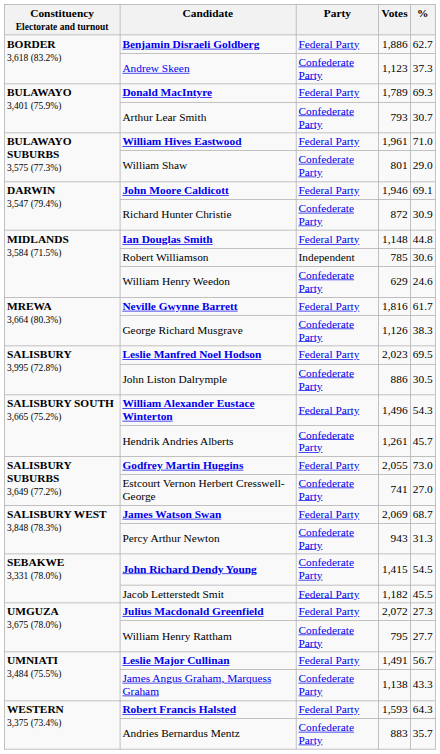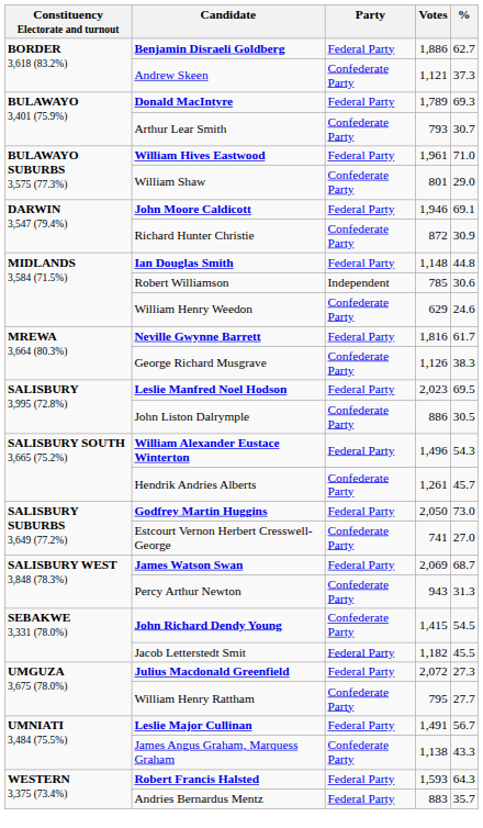 <table class="wikitable">
 <tr>
 <th align="left">Constituency<br><small>Electorate and turnout</small></th>
 <th align="center" valign="top">Candidate</th>
 <th align="center" valign="top">Party</th>
 <th align="center" valign="top">Votes</th>
 <th align="center" valign="top">%</th>
 </tr>
 <tr>
 <td valign="top" rowspan=2><strong>BORDER</strong><br><small>3,618 (83.2%)</small></td>
 <td align="left"><strong><a href='#'>Benjamin Disraeli Goldberg</a></strong></td>
 <td align="left"><a href='#'>Federal Party</a></td>
 <td align="right">1,886</td>
 <td align="right">62.7</td>
 </tr>
 <tr>
 <td align="left"><a href='#'>Andrew Skeen</a></td>
 <td align="left"><a href='#'>Confederate Party</a></td>
-<td align="right">1,123</td>
+<td align="right">1,121</td>
 <td align="right">37.3</td>
 </tr>
 <tr>
 <td valign="top" rowspan=2><strong>BULAWAYO</strong><br><small>3,401 (75.9%)</small></td>
 <td align="left"><a href='#'><strong>Donald MacIntyre</strong></a></td>
 <td align="left"><a href='#'>Federal Party</a></td>
 <td align="right">1,789</td>
 <td align="right">69.3</td>
 </tr>
 <tr>
 <td align="left">Arthur Lear Smith</td>
 <td align="left"><a href='#'>Confederate Party</a></td>
 <td align="right">793</td>
 <td align="right">30.7</td>
 </tr>
 <tr>
 <td valign="top" rowspan=2><strong>BULAWAYO SUBURBS</strong><br><small>3,575 (77.3%)</small></td>
 <td align="left"><strong><a href='#'>William Hives Eastwood</a></strong></td>
 <td align="left"><a href='#'>Federal Party</a></td>
 <td align="right">1,961</td>
 <td align="right">71.0</td>
 </tr>
 <tr>
 <td align="left">William Shaw</td>
 <td align="left"><a href='#'>Confederate Party</a></td>
 <td align="right">801</td>
 <td align="right">29.0</td>
 </tr>
 <tr>
 <td valign="top" rowspan=2><strong>DARWIN</strong><br><small>3,547 (79.4%)</small></td>
 <td align="left"><strong><a href='#'>John Moore Caldicott</a></strong></td>
 <td align="left"><a href='#'>Federal Party</a></td>
 <td align="right">1,946</td>
 <td align="right">69.1</td>
 </tr>
 <tr>
 <td align="left">Richard Hunter Christie</td>
 <td align="left"><a href='#'>Confederate Party</a></td>
 <td align="right">872</td>
 <td align="right">30.9</td>
 </tr>
 <tr>
 <td valign="top" rowspan=3><strong>MIDLANDS</strong><br><small>3,584 (71.5%)</small></td>
 <td align="left"><strong><a href='#'>Ian Douglas Smith</a></strong></td>
 <td align="left"><a href='#'>Federal Party</a></td>
 <td align="right">1,148</td>
 <td align="right">44.8</td>
 </tr>
 <tr>
 <td align="left">Robert Williamson</td>
 <td align="left">Independent</td>
 <td align="right">785</td>
 <td align="right">30.6</td>
 </tr>
 <tr>
 <td align="left">William Henry Weedon</td>
 <td align="left"><a href='#'>Confederate Party</a></td>
 <td align="right">629</td>
 <td align="right">24.6</td>
 </tr>
 <tr>
 <td valign="top" rowspan=2><strong>MREWA</strong><br><small>3,664 (80.3%)</small></td>
 <td align="left"><strong><a href='#'>Neville Gwynne Barrett</a></strong></td>
 <td align="left"><a href='#'>Federal Party</a></td>
 <td align="right">1,816</td>
 <td align="right">61.7</td>
 </tr>
 <tr>
 <td align="left">George Richard Musgrave</td>
 <td align="left"><a href='#'>Confederate Party</a></td>
 <td align="right">1,126</td>
 <td align="right">38.3</td>
 </tr>
 <tr>
 <td valign="top" rowspan=2><strong>SALISBURY</strong><br><small>3,995 (72.8%)</small></td>
 <td align="left"><strong><a href='#'>Leslie Manfred Noel Hodson</a></strong></td>
 <td align="left"><a href='#'>Federal Party</a></td>
 <td align="right">2,023</td>
 <td align="right">69.5</td>
 </tr>
 <tr>
 <td align="left">John Liston Dalrymple</td>
 <td align="left"><a href='#'>Confederate Party</a></td>
 <td align="right">886</td>
 <td align="right">30.5</td>
 </tr>
 <tr>
 <td valign="top" rowspan=2><strong>SALISBURY SOUTH</strong><br><small>3,665 (75.2%)</small></td>
 <td align="left"><strong><a href='#'>William Alexander Eustace Winterton</a></strong></td>
 <td align="left"><a href='#'>Federal Party</a></td>
 <td align="right">1,496</td>
 <td align="right">54.3</td>
 </tr>
 <tr>
 <td align="left">Hendrik Andries Alberts</td>
 <td align="left"><a href='#'>Confederate Party</a></td>
 <td align="right">1,261</td>
 <td align="right">45.7</td>
 </tr>
 <tr>
 <td valign="top" rowspan=2><strong>SALISBURY SUBURBS</strong><br><small>3,649 (77.2%)</small></td>
 <td align="left"><strong><a href='#'>Godfrey Martin Huggins</a></strong></td>
 <td align="left"><a href='#'>Federal Party</a></td>
-<td align="right">2,055</td>
+<td align="right">2,050</td>
 <td align="right">73.0</td>
 </tr>
 <tr>
 <td align="left">Estcourt Vernon Herbert Cresswell-George</td>
 <td align="left"><a href='#'>Confederate Party</a></td>
 <td align="right">741</td>
 <td align="right">27.0</td>
 </tr>
 <tr>
 <td valign="top" rowspan=2><strong>SALISBURY WEST</strong><br><small>3,848 (78.3%)</small></td>
 <td align="left"><strong><a href='#'>James Watson Swan</a></strong></td>
 <td align="left"><a href='#'>Federal Party</a></td>
 <td align="right">2,069</td>
 <td align="right">68.7</td>
 </tr>
 <tr>
 <td align="left">Percy Arthur Newton</td>
 <td align="left"><a href='#'>Confederate Party</a></td>
 <td align="right">943</td>
 <td align="right">31.3</td>
 </tr>
 <tr>
 <td valign="top" rowspan=2><strong>SEBAKWE</strong><br><small>3,331 (78.0%)</small></td>
 <td align="left"><strong><a href='#'>John Richard Dendy Young</a></strong></td>
 <td align="left"><a href='#'>Confederate Party</a></td>
 <td align="right">1,415</td>
 <td align="right">54.5</td>
 </tr>
 <tr>
 <td align="left">Jacob Letterstedt Smit</td>
 <td align="left"><a href='#'>Federal Party</a></td>
 <td align="right">1,182</td>
 <td align="right">45.5</td>
 </tr>
 <tr>
 <td valign="top" rowspan=2><strong>UMGUZA</strong><br><small>3,675 (78.0%)</small></td>
 <td align="left"><strong><a href='#'>Julius Macdonald Greenfield</a></strong></td>
 <td align="left"><a href='#'>Federal Party</a></td>
 <td align="right">2,072</td>
 <td align="right">27.3</td>
 </tr>
 <tr>
 <td align="left">William Henry Rattham</td>
 <td align="left"><a href='#'>Confederate Party</a></td>
 <td align="right">795</td>
 <td align="right">27.7</td>
 </tr>
 <tr>
 <td valign="top" rowspan=2><strong>UMNIATI</strong><br><small>3,484 (75.5%)</small></td>
 <td align="left"><strong><a href='#'>Leslie Major Cullinan</a></strong></td>
 <td align="left"><a href='#'>Federal Party</a></td>
 <td align="right">1,491</td>
 <td align="right">56.7</td>
 </tr>
 <tr>
 <td align="left"><a href='#'>James Angus Graham, Marquess Graham</a></td>
 <td align="left"><a href='#'>Confederate Party</a></td>
 <td align="right">1,138</td>
 <td align="right">43.3</td>
 </tr>
 <tr>
 <td valign="top" rowspan=2><strong>WESTERN</strong><br><small>3,375 (73.4%)</small></td>
 <td align="left"><strong><a href='#'>Robert Francis Halsted</a></strong></td>
 <td align="left"><a href='#'>Federal Party</a></td>
 <td align="right">1,593</td>
 <td align="right">64.3</td>
 </tr>
 <tr>
 <td align="left">Andries Bernardus Mentz</td>
-<td align="left"><a href='#'>Confederate Party</a></td>
+<td align="left"><a href='#'>Federal Party</a></td>
 <td align="right">883</td>
 <td align="right">35.7</td>
 </tr>
 </table>
